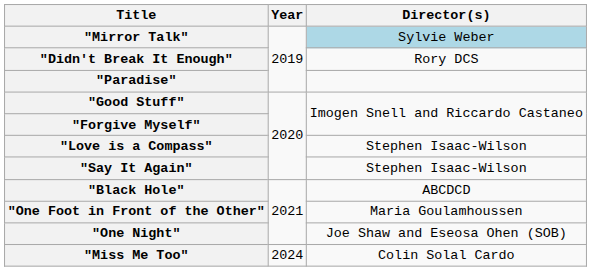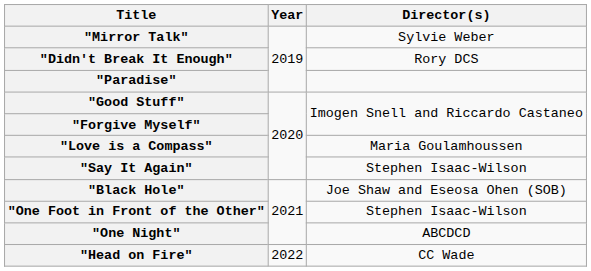 <table class="wikitable plainrowheaders" style="text-align:center;">
 <tr>
 <th>Title</th>
 <th>Year</th>
 <th>Director(s)</th>
 </tr>
 <tr>
 <th scope="row">"Mirror Talk"</th>
 <td rowspan="3">2019</td>
-<td style="background: lightblue;">Sylvie Weber</td>
+<td>Sylvie Weber</td>
 </tr>
 <tr>
 <th scope="row">"Didn't Break It Enough"</th>
 <td>Rory DCS</td>
 </tr>
 <tr>
 <th scope="row">"Paradise"</th>
 <td></td>
 </tr>
 <tr>
 <th scope="row">"Good Stuff"</th>
 <td rowspan="4">2020</td>
 <td rowspan="2">Imogen Snell and Riccardo Castaneo</td>
 </tr>
 <tr>
 <th scope="row">"Forgive Myself"</th>
 </tr>
 <tr>
 <th scope="row">"Love is a Compass"</th>
-<td>Stephen Isaac-Wilson</td>
+<td>Maria Goulamhoussen</td>
 </tr>
 <tr>
 <th scope="row">"Say It Again"</th>
 <td>Stephen Isaac-Wilson</td>
 </tr>
 <tr>
 <th scope="row">"Black Hole"</th>
 <td rowspan="3">2021</td>
+<td>Joe Shaw and Eseosa Ohen (SOB)</td>
+</tr>
+<tr>
+<th scope="row">"One Foot in Front of the Other"</th>
+<td>Stephen Isaac-Wilson</td>
+</tr>
+<tr>
+<th scope="row">"One Night"</th>
 <td>ABCDCD</td>
 </tr>
 <tr>
-<th scope="row">"One Foot in Front of the Other"</th>
-<td>Maria Goulamhoussen</td>
-</tr>
-<tr>
-<th scope="row">"One Night"</th>
-<td>Joe Shaw and Eseosa Ohen (SOB)</td>
-</tr>
-<tr>
-<th scope="row">"Miss Me Too"</th>
-<td>2024</td>
-<td>Colin Solal Cardo</td>
+<th scope="row">"Head on Fire"</th>
+<td>2022</td>
+<td>CC Wade</td>
 </tr>
 </table>
